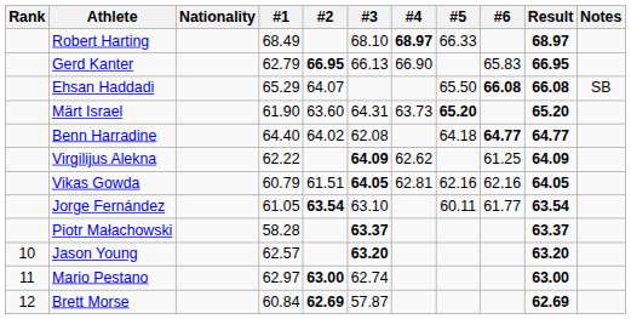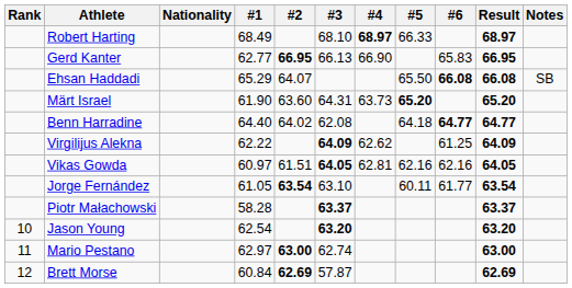 <table class="wikitable sortable" style="text-align:center">
 <tr>
 <th>Rank</th>
 <th>Athlete</th>
 <th>Nationality</th>
 <th>#1</th>
 <th>#2</th>
 <th>#3</th>
 <th>#4</th>
 <th>#5</th>
 <th>#6</th>
 <th>Result</th>
 <th>Notes</th>
 </tr>
 <tr>
 <td></td>
 <td align=left><a href='#'>Robert Harting</a></td>
 <td align=left></td>
 <td>68.49</td>
 <td></td>
 <td>68.10</td>
 <td><strong>68.97</strong></td>
 <td>66.33</td>
 <td></td>
 <td><strong>68.97</strong></td>
 <td></td>
 </tr>
 <tr>
 <td></td>
 <td align=left><a href='#'>Gerd Kanter</a></td>
 <td align=left></td>
-<td>62.79</td>
+<td>62.77</td>
 <td><strong>66.95</strong></td>
 <td>66.13</td>
 <td>66.90</td>
 <td></td>
 <td>65.83</td>
 <td><strong>66.95</strong></td>
 <td></td>
 </tr>
 <tr>
 <td></td>
 <td align=left><a href='#'>Ehsan Haddadi</a></td>
 <td align=left></td>
 <td>65.29</td>
 <td>64.07</td>
 <td></td>
 <td></td>
 <td>65.50</td>
 <td><strong>66.08</strong></td>
 <td><strong>66.08</strong></td>
 <td>SB</td>
 </tr>
 <tr>
 <td></td>
 <td align=left><a href='#'>Märt Israel</a></td>
 <td align=left></td>
 <td>61.90</td>
 <td>63.60</td>
 <td>64.31</td>
 <td>63.73</td>
 <td><strong>65.20</strong></td>
 <td></td>
 <td><strong>65.20</strong></td>
 <td></td>
 </tr>
 <tr>
 <td></td>
 <td align=left><a href='#'>Benn Harradine</a></td>
 <td align=left></td>
 <td>64.40</td>
 <td>64.02</td>
 <td>62.08</td>
 <td></td>
 <td>64.18</td>
 <td><strong>64.77</strong></td>
 <td><strong>64.77</strong></td>
 <td></td>
 </tr>
 <tr>
 <td></td>
 <td align=left><a href='#'>Virgilijus Alekna</a></td>
 <td align=left></td>
 <td>62.22</td>
 <td></td>
 <td><strong>64.09</strong></td>
 <td>62.62</td>
 <td></td>
 <td>61.25</td>
 <td><strong>64.09</strong></td>
 <td></td>
 </tr>
 <tr>
 <td></td>
 <td align=left><a href='#'>Vikas Gowda</a></td>
 <td align=left></td>
-<td>60.79</td>
+<td>60.97</td>
 <td>61.51</td>
 <td><strong>64.05</strong></td>
 <td>62.81</td>
 <td>62.16</td>
 <td>62.16</td>
 <td><strong>64.05</strong></td>
 <td></td>
 </tr>
 <tr>
 <td></td>
 <td align=left><a href='#'>Jorge Fernández</a></td>
 <td align=left></td>
 <td>61.05</td>
 <td><strong>63.54</strong></td>
 <td>63.10</td>
 <td></td>
 <td>60.11</td>
 <td>61.77</td>
 <td><strong>63.54</strong></td>
 <td></td>
 </tr>
 <tr>
 <td></td>
 <td align=left><a href='#'>Piotr Małachowski</a></td>
 <td align=left></td>
 <td>58.28</td>
 <td></td>
 <td><strong>63.37</strong></td>
 <td></td>
 <td></td>
 <td></td>
 <td><strong>63.37</strong></td>
 <td></td>
 </tr>
 <tr>
 <td>10</td>
 <td align=left><a href='#'>Jason Young</a></td>
 <td align=left></td>
-<td>62.57</td>
+<td>62.54</td>
 <td></td>
 <td><strong>63.20</strong></td>
 <td></td>
 <td></td>
 <td></td>
 <td><strong>63.20</strong></td>
 <td></td>
 </tr>
 <tr>
 <td>11</td>
 <td align=left><a href='#'>Mario Pestano</a></td>
 <td align=left></td>
 <td>62.97</td>
 <td><strong>63.00</strong></td>
 <td>62.74</td>
 <td></td>
 <td></td>
 <td></td>
 <td><strong>63.00</strong></td>
 <td></td>
 </tr>
 <tr>
 <td>12</td>
 <td align=left><a href='#'>Brett Morse</a></td>
 <td align=left></td>
 <td>60.84</td>
 <td><strong>62.69</strong></td>
 <td>57.87</td>
 <td></td>
 <td></td>
 <td></td>
 <td><strong>62.69</strong></td>
 <td></td>
 </tr>
 </table>
